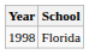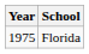 <table class="wikitable">
 <tr>
 <th>Year</th>
 <th>School</th>
 </tr>
 <tr>
-<td>1998</td>
+<td>1975</td>
 <td>Florida</td>
 </tr>
 </table>
